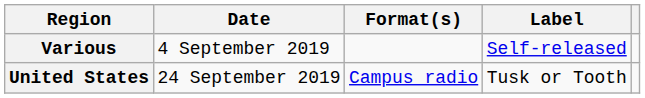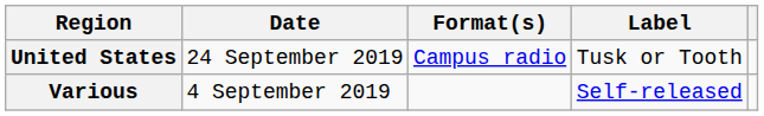 <table class="wikitable plainrowheaders">
 <tr>
 <th scope="col">Region</th>
 <th scope="col">Date</th>
 <th scope="col">Format(s)</th>
 <th scope="col">Label</th>
 <th scope="col"></th>
 </tr>
 <tr>
+<th scope="row">United States</th>
+<td>24 September 2019</td>
+<td><a href='#'>Campus radio</a></td>
+<td>Tusk or Tooth</td>
+<td style="text-align:center;"></td>
+</tr>
+<tr>
 <th scope="row">Various</th>
 <td>4 September 2019</td>
 <td></td>
 <td><a href='#'>Self-released</a></td>
 <td style="text-align:center;"></td>
 </tr>
-<tr>
-<th scope="row">United States</th>
-<td>24 September 2019</td>
-<td><a href='#'>Campus radio</a></td>
-<td>Tusk or Tooth</td>
-<td style="text-align:center;"></td>
-</tr>
 </table>
